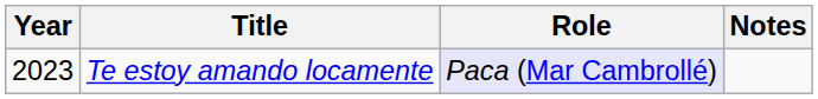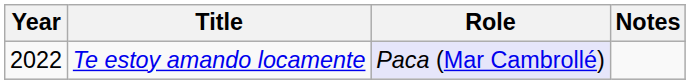 <table class="wikitable">
 <tr>
 <th><strong>Year</strong></th>
 <th>Title</th>
 <th><strong>Role</strong></th>
 <th>Notes</th>
 </tr>
 <tr>
-<td>2023</td>
+<td>2022</td>
 <td><em><a href='#'>Te estoy amando locamente</a></em></td>
 <td style="background: lavender;"><em>Paca</em> (<a href='#'>Mar Cambrollé</a>)<em></em></td>
 <td></td>
 </tr>
 </table>
